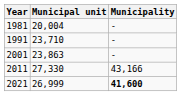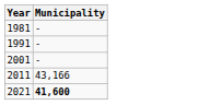 <table class="wikitable">
 <tr>
 <th>Year</th>
-<th>Municipal unit</th>
 <th>Municipality</th>
 </tr>
 <tr>
 <td>1981</td>
-<td>20,004</td>
 <td>-</td>
 </tr>
 <tr>
 <td>1991</td>
-<td>23,710</td>
 <td>-</td>
 </tr>
 <tr>
 <td>2001</td>
-<td>23,863</td>
 <td>-</td>
 </tr>
 <tr>
 <td>2011</td>
-<td>27,330</td>
 <td>43,166</td>
 </tr>
 <tr>
 <td>2021</td>
-<td>26,999</td>
 <td><strong>41,600</strong></td>
 </tr>
 </table>
